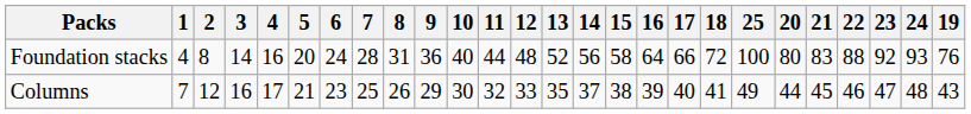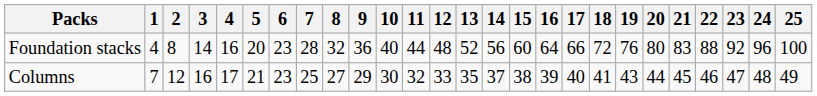 <table class="wikitable" border="1">
 <tr>
 <th>Packs</th>
 <th>1</th>
 <th>2</th>
 <th>3</th>
 <th>4</th>
 <th>5</th>
 <th>6</th>
 <th>7</th>
 <th>8</th>
 <th>9</th>
 <th>10</th>
 <th>11</th>
 <th>12</th>
 <th>13</th>
 <th>14</th>
 <th>15</th>
 <th>16</th>
 <th>17</th>
 <th>18</th>
-<th>25</th>
+<th>19</th>
 <th>20</th>
 <th>21</th>
 <th>22</th>
 <th>23</th>
 <th>24</th>
-<th>19</th>
+<th>25</th>
 </tr>
 <tr>
 <td>Foundation stacks</td>
 <td>4</td>
 <td>8</td>
 <td>14</td>
 <td>16</td>
 <td>20</td>
-<td>24</td>
+<td>23</td>
 <td>28</td>
-<td>31</td>
+<td>32</td>
 <td>36</td>
 <td>40</td>
 <td>44</td>
 <td>48</td>
 <td>52</td>
 <td>56</td>
-<td>58</td>
+<td>60</td>
 <td>64</td>
 <td>66</td>
 <td>72</td>
-<td>100</td>
+<td>76</td>
 <td>80</td>
 <td>83</td>
 <td>88</td>
 <td>92</td>
-<td>93</td>
-<td>76</td>
+<td>96</td>
+<td>100</td>
 </tr>
 <tr>
 <td>Columns</td>
 <td>7</td>
 <td>12</td>
 <td>16</td>
 <td>17</td>
 <td>21</td>
 <td>23</td>
 <td>25</td>
-<td>26</td>
+<td>27</td>
 <td>29</td>
 <td>30</td>
 <td>32</td>
 <td>33</td>
 <td>35</td>
 <td>37</td>
 <td>38</td>
 <td>39</td>
 <td>40</td>
 <td>41</td>
-<td>49</td>
+<td>43</td>
 <td>44</td>
 <td>45</td>
 <td>46</td>
 <td>47</td>
 <td>48</td>
-<td>43</td>
+<td>49</td>
 </tr>
 </table>
